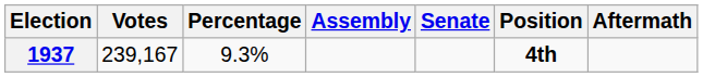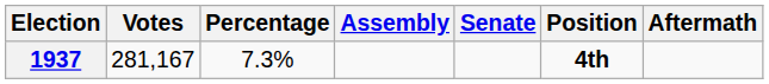 <table class=wikitable style=text-align:center">
 <tr>
 <th>Election</th>
 <th>Votes</th>
 <th>Percentage</th>
 <th><a href='#'>Assembly</a></th>
 <th><a href='#'>Senate</a></th>
 <th>Position</th>
 <th>Aftermath</th>
 </tr>
 <tr style="text-align:center;">
 <th><a href='#'>1937</a></th>
-<td>239,167</td>
-<td>9.3%</td>
+<td>281,167</td>
+<td>7.3%</td>
 <td></td>
 <td></td>
 <td><strong>4th</strong></td>
 <td></td>
 </tr>
 </table>
